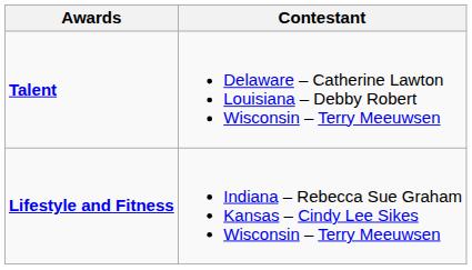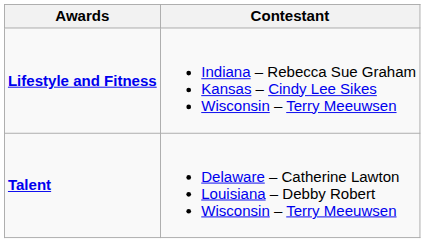 <table class="wikitable">
 <tr>
 <th>Awards</th>
 <th>Contestant</th>
 </tr>
 <tr>
+<td><strong><a href='#'>Lifestyle and Fitness</a></strong></td>
+<td><br><ul><li> <a href='#'>Indiana</a> – Rebecca Sue Graham</li><li> <a href='#'>Kansas</a> – <a href='#'>Cindy Lee Sikes</a></li><li> <a href='#'>Wisconsin</a> – <a href='#'>Terry Meeuwsen</a></li></ul></td>
+</tr>
+<tr>
 <td><strong><a href='#'>Talent</a></strong></td>
 <td><br><ul><li> <a href='#'>Delaware</a> – Catherine Lawton</li><li> <a href='#'>Louisiana</a> – Debby Robert</li><li> <a href='#'>Wisconsin</a> – <a href='#'>Terry Meeuwsen</a></li></ul></td>
 </tr>
-<tr>
-<td><strong><a href='#'>Lifestyle and Fitness</a></strong></td>
-<td><br><ul><li> <a href='#'>Indiana</a> – Rebecca Sue Graham</li><li> <a href='#'>Kansas</a> – <a href='#'>Cindy Lee Sikes</a></li><li> <a href='#'>Wisconsin</a> – <a href='#'>Terry Meeuwsen</a></li></ul></td>
-</tr>
 </table>
